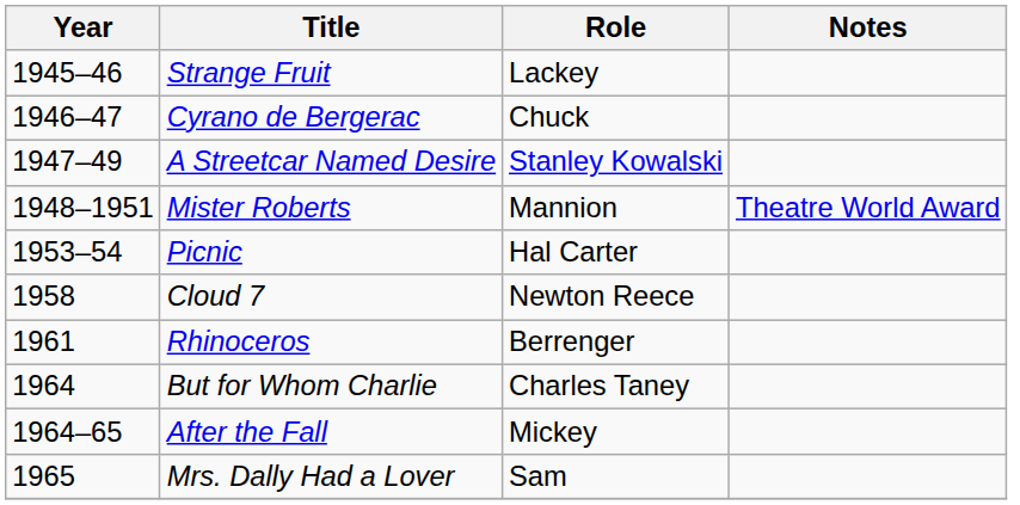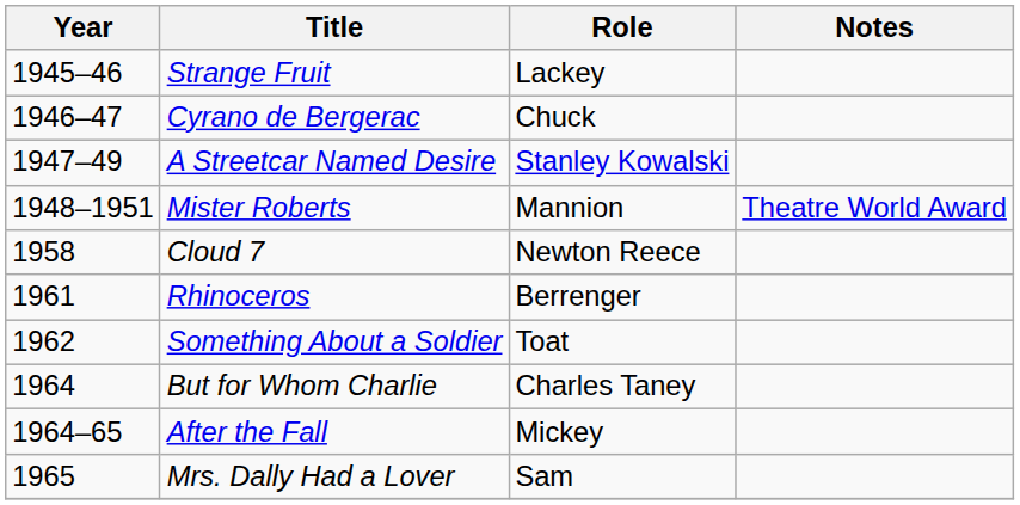 <table class="wikitable sortable">
 <tr>
 <th>Year</th>
 <th>Title</th>
 <th>Role</th>
 <th>Notes</th>
 </tr>
 <tr>
 <td>1945–46</td>
 <td><em><a href='#'>Strange Fruit</a></em></td>
 <td>Lackey</td>
 <td></td>
 </tr>
 <tr>
 <td>1946–47</td>
 <td><em><a href='#'>Cyrano de Bergerac</a></em></td>
 <td>Chuck</td>
 <td></td>
 </tr>
 <tr>
 <td>1947–49</td>
 <td><em><a href='#'>A Streetcar Named Desire</a></em></td>
 <td><a href='#'>Stanley Kowalski</a></td>
 <td></td>
 </tr>
 <tr>
 <td>1948–1951</td>
 <td><em><a href='#'>Mister Roberts</a></em></td>
 <td>Mannion</td>
 <td><a href='#'>Theatre World Award</a></td>
 </tr>
 <tr>
-<td>1953–54</td>
-<td><em><a href='#'>Picnic</a></em></td>
-<td>Hal Carter</td>
-<td></td>
-</tr>
-<tr>
 <td>1958</td>
 <td><em>Cloud 7</em></td>
 <td>Newton Reece</td>
 <td></td>
 </tr>
 <tr>
 <td>1961</td>
 <td><em><a href='#'>Rhinoceros</a></em></td>
 <td>Berrenger</td>
+<td></td>
+</tr>
+<tr>
+<td>1962</td>
+<td><em><a href='#'>Something About a Soldier</a></em></td>
+<td>Toat</td>
 <td></td>
 </tr>
 <tr>
 <td>1964</td>
 <td><em>But for Whom Charlie</em></td>
 <td>Charles Taney</td>
 <td></td>
 </tr>
 <tr>
 <td>1964–65</td>
 <td><em><a href='#'>After the Fall</a></em></td>
 <td>Mickey</td>
 <td></td>
 </tr>
 <tr>
 <td>1965</td>
 <td><em>Mrs. Dally Had a Lover</em></td>
 <td>Sam</td>
 <td></td>
 </tr>
 <tr>
 </tr>
 </table>
